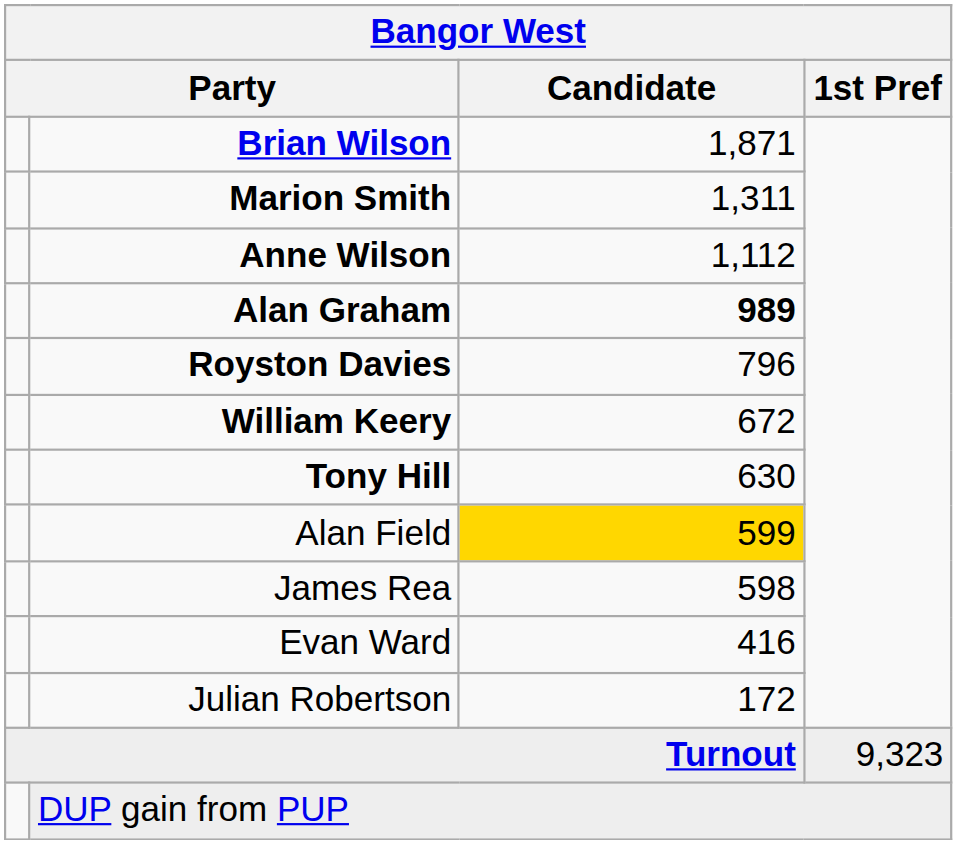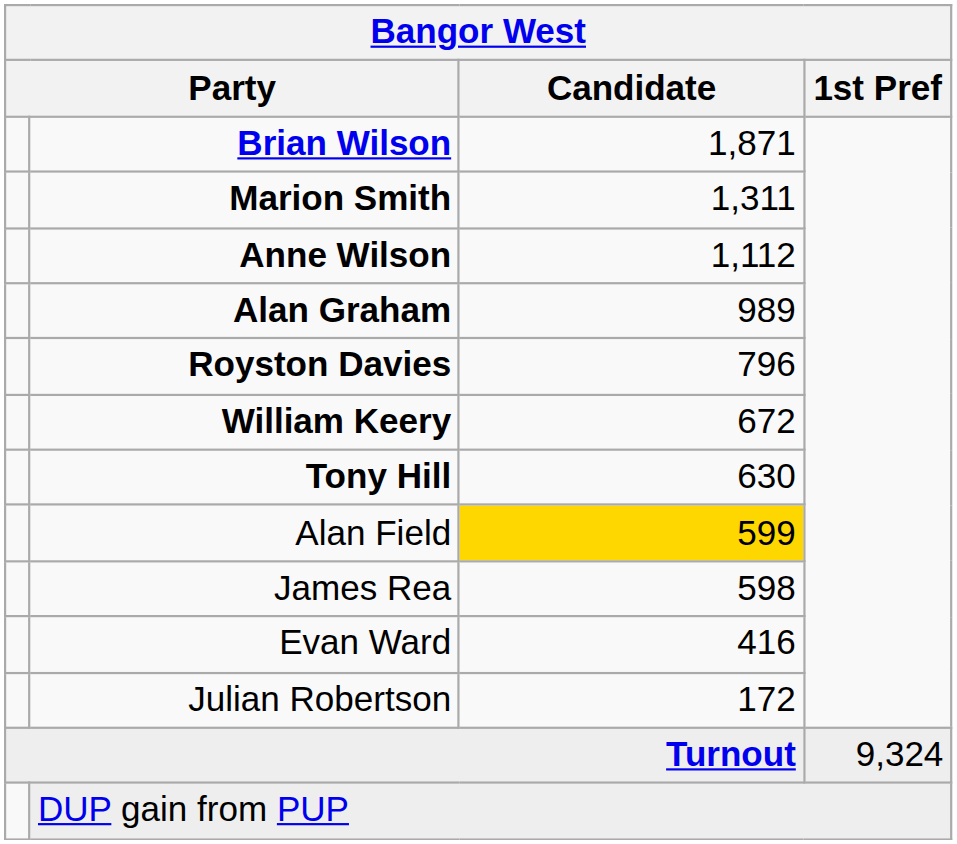 <table class="wikitable">
 <tr>
 <th colspan="4" align="center"><a href='#'>Bangor West</a></th>
 </tr>
 <tr>
 <th colspan="2" align="center" width=200>Party</th>
 <th width=150>Candidate</th>
 <th width=60>1st Pref</th>
 </tr>
 <tr>
 <td></td>
 <td align="right"><strong><a href='#'>Brian Wilson</a></strong></td>
 <td align="right">1,871</td>
 </tr>
 <tr>
 <td></td>
 <td align="right"><strong>Marion Smith</strong></td>
 <td align="right">1,311</td>
 </tr>
 <tr>
 <td></td>
 <td align="right"><strong>Anne Wilson</strong></td>
 <td align="right">1,112</td>
 </tr>
 <tr>
 <td></td>
 <td align="right"><strong>Alan Graham</strong></td>
-<td align="right"><strong>989</strong></td>
+<td align="right">989</td>
 </tr>
 <tr>
 <td></td>
 <td align="right"><strong>Royston Davies</strong></td>
 <td align="right">796</td>
 </tr>
 <tr>
 <td></td>
 <td align="right"><strong>William Keery</strong></td>
 <td align="right">672</td>
 </tr>
 <tr>
 <td></td>
 <td align="right"><strong>Tony Hill</strong></td>
 <td align="right">630</td>
 </tr>
 <tr>
 <td></td>
 <td align="right">Alan Field</td>
 <td align="right" style="background: gold;">599</td>
 </tr>
 <tr>
 <td></td>
 <td align="right">James Rea</td>
 <td align="right">598</td>
 </tr>
 <tr>
 <td></td>
 <td align="right">Evan Ward</td>
 <td align="right">416</td>
 </tr>
 <tr>
 <td></td>
 <td align="right">Julian Robertson</td>
 <td align="right">172</td>
 </tr>
 <tr bgcolor="EEEEEE">
 <td colspan=3 align="right"><strong><a href='#'>Turnout</a></strong></td>
-<td align="right">9,323</td>
+<td align="right">9,324</td>
 </tr>
 <tr>
 <td bgcolor=></td>
 <td colspan=3 bgcolor="EEEEEE"><a href='#'>DUP</a> gain from <a href='#'>PUP</a></td>
 </tr>
 </table>
